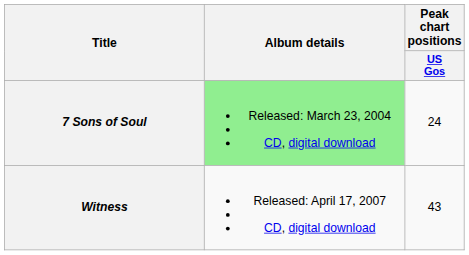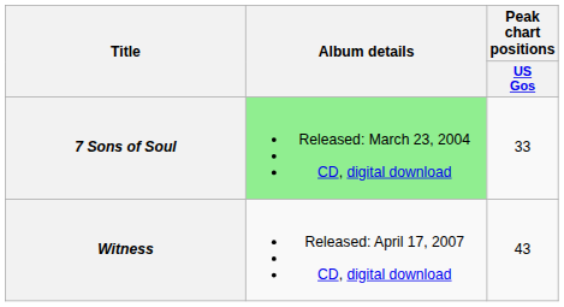 <table class="wikitable plainrowheaders" style="text-align:center;">
 <tr>
 <th scope="col" rowspan="2" style="width:16em;">Title</th>
 <th scope="col" rowspan="2" style="width:16em;">Album details</th>
 <th scope="col" colspan="1">Peak chart positions</th>
 </tr>
 <tr>
 <th style="width:3em; font-size:90%"><a href='#'>US<br>Gos</a></th>
 </tr>
 <tr>
 <th scope="row"><em>7 Sons of Soul</em></th>
 <td style="background: lightgreen;"><br><ul><li>Released: March 23, 2004</li><li></li><li><a href='#'>CD</a>, <a href='#'>digital download</a></li></ul></td>
-<td>24</td>
+<td>33</td>
 </tr>
 <tr>
 <th scope="row"><em>Witness</em></th>
 <td><br><ul><li>Released: April 17, 2007</li><li></li><li><a href='#'>CD</a>, <a href='#'>digital download</a></li></ul></td>
 <td>43</td>
 </tr>
 </table>
